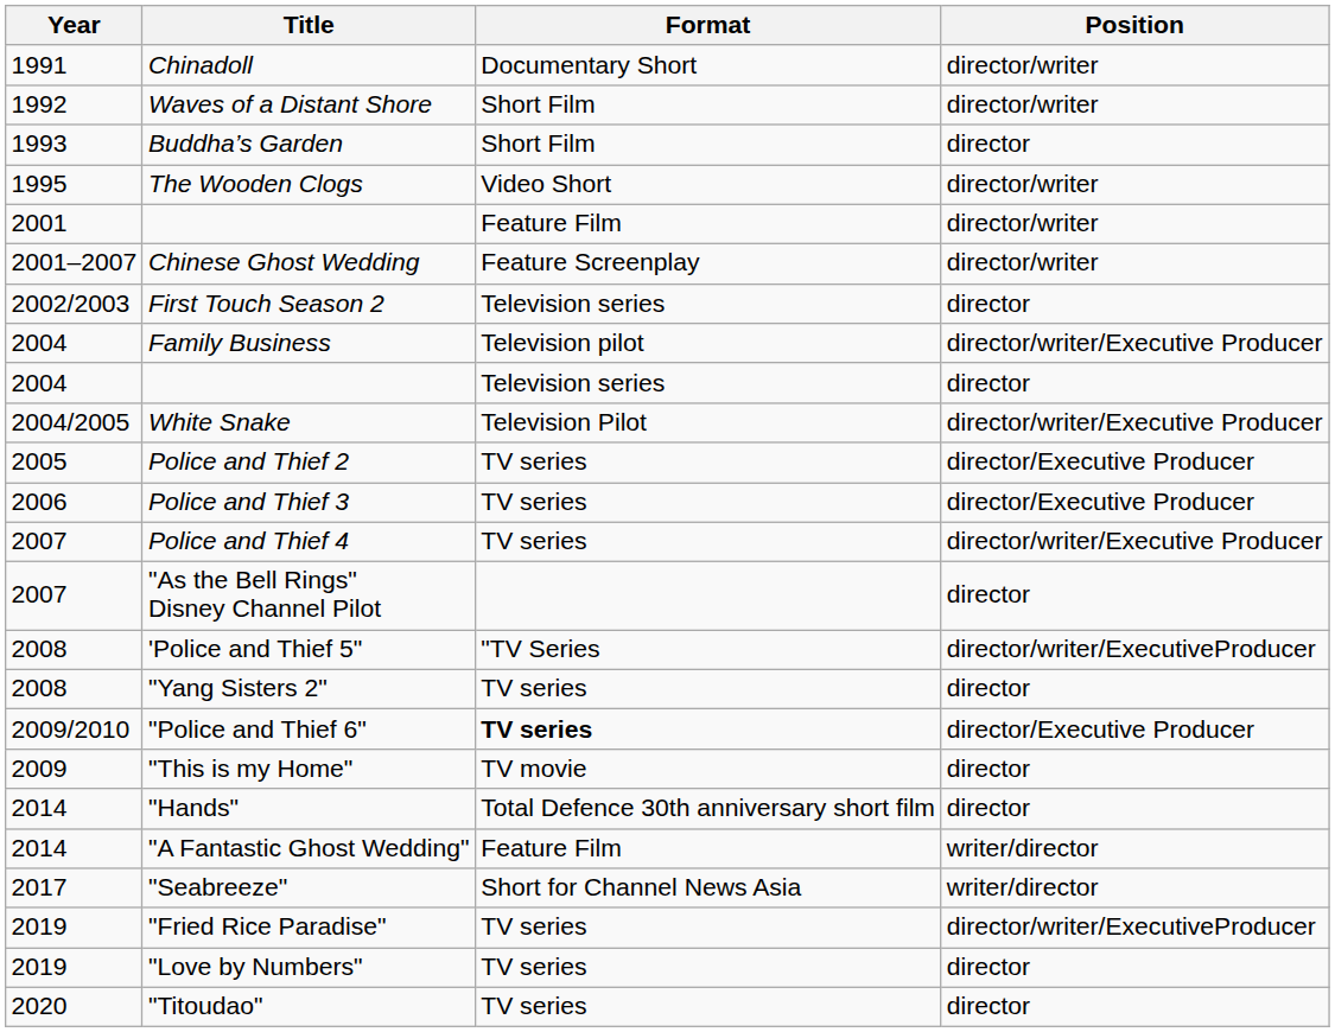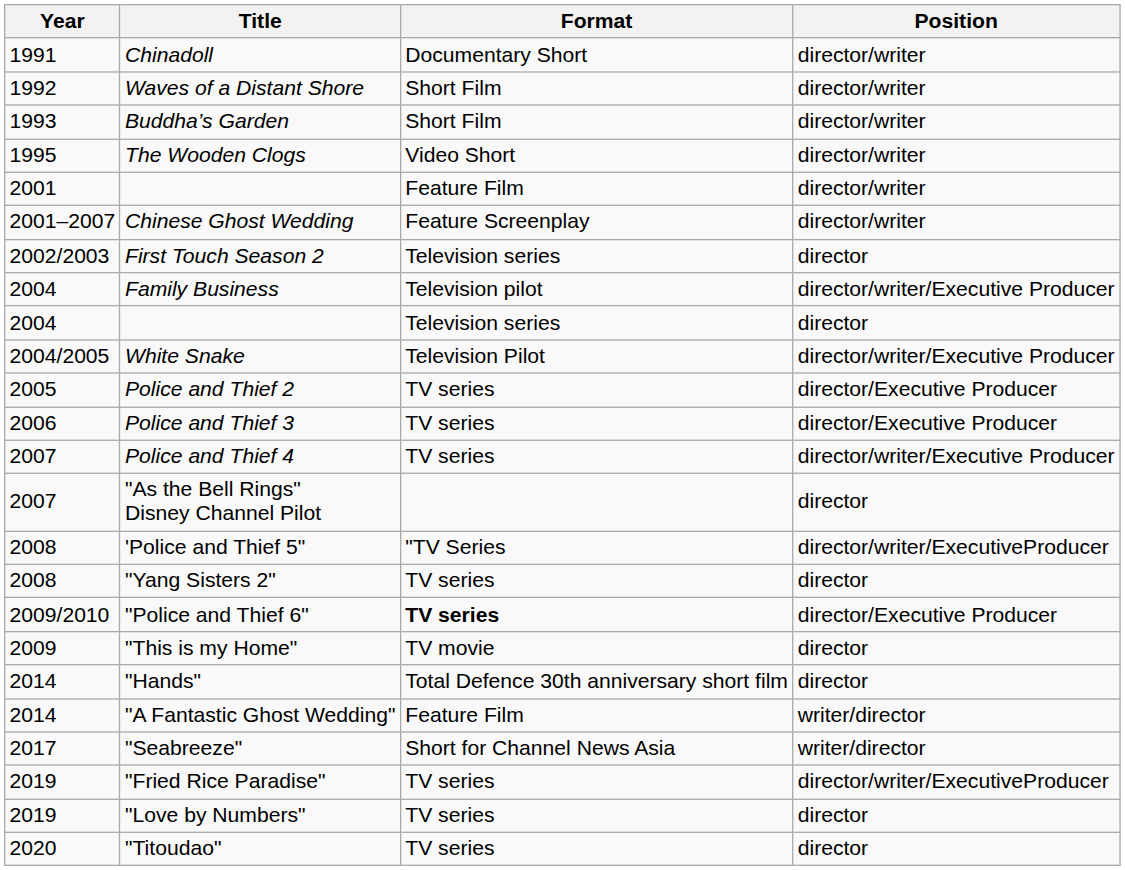 <table class="wikitable sortable">
 <tr>
 <th>Year</th>
 <th>Title</th>
 <th>Format</th>
 <th>Position</th>
 </tr>
 <tr>
 <td>1991</td>
 <td><em>Chinadoll</em></td>
 <td>Documentary Short</td>
 <td>director/writer</td>
 </tr>
 <tr>
 <td>1992</td>
 <td><em>Waves of a Distant Shore</em></td>
 <td>Short Film</td>
 <td>director/writer</td>
 </tr>
 <tr>
 <td>1993</td>
 <td><em>Buddha’s Garden</em></td>
 <td>Short Film</td>
-<td>director</td>
+<td>director/writer</td>
 </tr>
 <tr>
 <td>1995</td>
 <td><em>The Wooden Clogs</em></td>
 <td>Video Short</td>
 <td>director/writer</td>
 </tr>
 <tr>
 <td>2001</td>
 <td></td>
 <td>Feature Film</td>
 <td>director/writer</td>
 </tr>
 <tr>
 <td>2001–2007</td>
 <td><em>Chinese Ghost Wedding</em></td>
 <td>Feature Screenplay</td>
 <td>director/writer</td>
 </tr>
 <tr>
 <td>2002/2003</td>
 <td><em>First Touch Season 2</em></td>
 <td>Television series</td>
 <td>director</td>
 </tr>
 <tr>
 <td>2004</td>
 <td><em>Family Business</em></td>
 <td>Television pilot</td>
 <td>director/writer/Executive Producer</td>
 </tr>
 <tr>
 <td>2004</td>
 <td></td>
 <td>Television series</td>
 <td>director</td>
 </tr>
 <tr>
 <td>2004/2005</td>
 <td><em>White Snake</em></td>
 <td>Television Pilot</td>
 <td>director/writer/Executive Producer</td>
 </tr>
 <tr>
 <td>2005</td>
 <td><em>Police and Thief 2</em></td>
 <td>TV series</td>
 <td>director/Executive Producer</td>
 </tr>
 <tr>
 <td>2006</td>
 <td><em>Police and Thief 3</em></td>
 <td>TV series</td>
 <td>director/Executive Producer</td>
 </tr>
 <tr>
 <td>2007</td>
 <td><em>Police and Thief 4</em></td>
 <td>TV series</td>
 <td>director/writer/Executive Producer</td>
 </tr>
 <tr>
 <td>2007</td>
 <td>"As the Bell Rings"<br>Disney Channel Pilot</td>
 <td></td>
 <td>director</td>
 </tr>
 <tr>
 <td>2008</td>
 <td>'Police and Thief 5"</td>
 <td>"TV Series</td>
 <td>director/writer/ExecutiveProducer</td>
 </tr>
 <tr>
 <td>2008</td>
 <td>"Yang Sisters 2"</td>
 <td>TV series</td>
 <td>director</td>
 </tr>
 <tr>
 <td>2009/2010</td>
 <td>"Police and Thief 6"</td>
 <td><strong>TV series</strong></td>
 <td>director/Executive Producer</td>
 </tr>
 <tr>
 <td>2009</td>
 <td>"This is my Home"</td>
 <td>TV movie</td>
 <td>director</td>
 </tr>
 <tr>
 <td>2014</td>
 <td>"Hands"</td>
 <td>Total Defence 30th anniversary short film</td>
 <td>director</td>
 </tr>
 <tr>
 <td>2014</td>
 <td>"A Fantastic Ghost Wedding"</td>
 <td>Feature Film</td>
 <td>writer/director</td>
 </tr>
 <tr>
 <td>2017</td>
 <td>"Seabreeze"</td>
 <td>Short for Channel News Asia</td>
 <td>writer/director</td>
 </tr>
 <tr>
 <td>2019</td>
 <td>"Fried Rice Paradise"</td>
 <td>TV series</td>
 <td>director/writer/ExecutiveProducer</td>
 </tr>
 <tr>
 <td>2019</td>
 <td>"Love by Numbers"</td>
 <td>TV series</td>
 <td>director</td>
 </tr>
 <tr>
 <td>2020</td>
 <td>"Titoudao"</td>
 <td>TV series</td>
 <td>director</td>
 </tr>
 </table>
